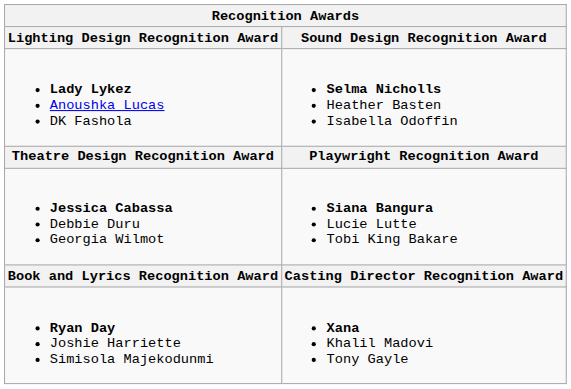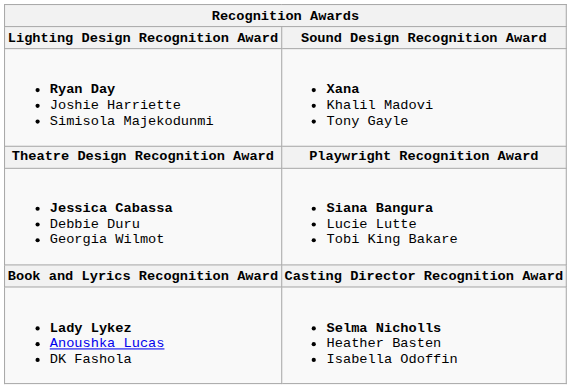 <table class="wikitable">
 <tr>
 <th colspan="2">Recognition Awards</th>
 </tr>
 <tr>
 <th>Lighting Design Recognition Award</th>
 <th>Sound Design Recognition Award</th>
 </tr>
 <tr>
-<td><br><ul><li><strong>Lady Lykez</strong></li><li><a href='#'>Anoushka Lucas</a></li><li>DK Fashola</li></ul></td>
-<td><br><ul><li><strong>Selma Nicholls</strong></li><li>Heather Basten</li><li>Isabella Odoffin</li></ul></td>
+<td><br><ul><li><strong>Ryan Day</strong></li><li>Joshie Harriette</li><li>Simisola Majekodunmi</li></ul></td>
+<td><br><ul><li><strong>Xana</strong></li><li>Khalil Madovi</li><li>Tony Gayle</li></ul></td>
 </tr>
 <tr>
 <th>Theatre Design Recognition Award</th>
 <th>Playwright Recognition Award</th>
 </tr>
 <tr>
 <td><br><ul><li><strong>Jessica Cabassa</strong></li><li>Debbie Duru</li><li>Georgia Wilmot</li></ul></td>
 <td><br><ul><li><strong>Siana Bangura</strong></li><li>Lucie Lutte</li><li>Tobi King Bakare</li></ul></td>
 </tr>
 <tr>
 <th>Book and Lyrics Recognition Award</th>
 <th>Casting Director Recognition Award</th>
 </tr>
 <tr>
-<td><br><ul><li><strong>Ryan Day</strong></li><li>Joshie Harriette</li><li>Simisola Majekodunmi</li></ul></td>
-<td><br><ul><li><strong>Xana</strong></li><li>Khalil Madovi</li><li>Tony Gayle</li></ul></td>
+<td><br><ul><li><strong>Lady Lykez</strong></li><li><a href='#'>Anoushka Lucas</a></li><li>DK Fashola</li></ul></td>
+<td><br><ul><li><strong>Selma Nicholls</strong></li><li>Heather Basten</li><li>Isabella Odoffin</li></ul></td>
 </tr>
 </table>
